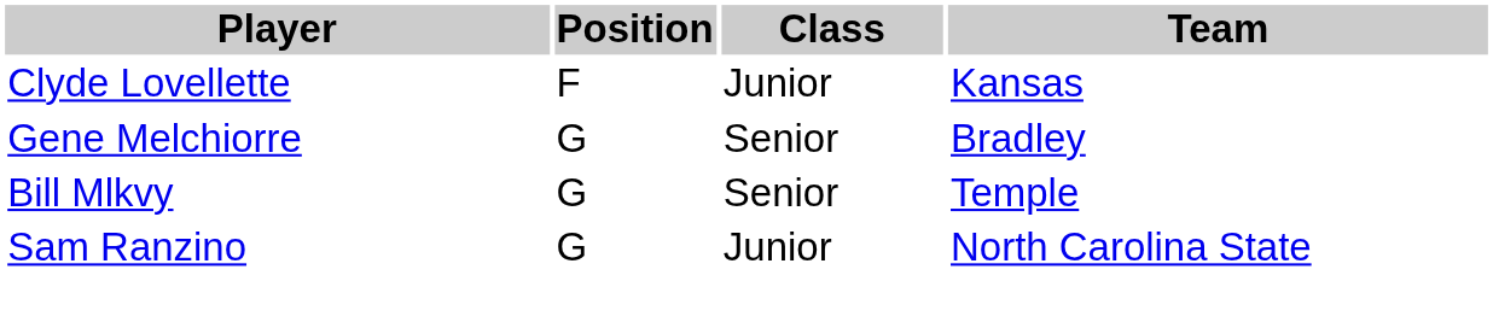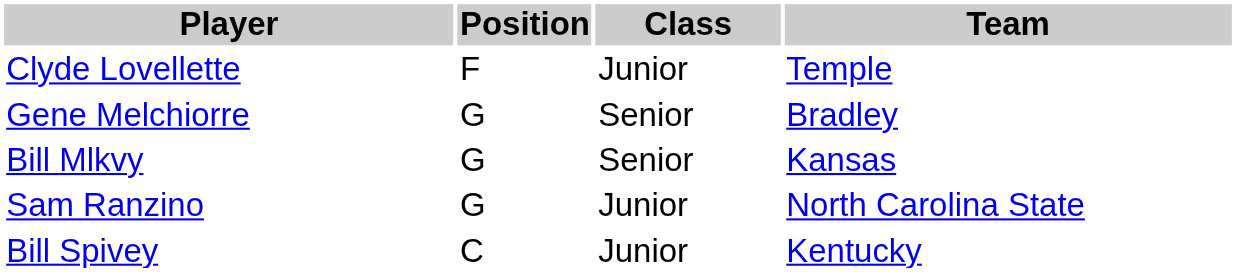 <table style="width:600px" "border:'1' 'solid' 'gray'">
 <tr>
 <th style="background:#CCCCCC;width:40%">Player</th>
 <th style="background:#CCCCCC;width:4%">Position</th>
 <th style="background:#CCCCCC;width:16%">Class</th>
 <th style="background:#CCCCCC;width:40%">Team</th>
 </tr>
 <tr>
 <td><a href='#'>Clyde Lovellette</a></td>
 <td>F</td>
 <td>Junior</td>
-<td><a href='#'>Kansas</a></td>
+<td><a href='#'>Temple</a></td>
 </tr>
 <tr>
 <td><a href='#'>Gene Melchiorre</a></td>
 <td>G</td>
 <td>Senior</td>
 <td><a href='#'>Bradley</a></td>
 </tr>
 <tr>
 <td><a href='#'>Bill Mlkvy</a></td>
 <td>G</td>
 <td>Senior</td>
-<td><a href='#'>Temple</a></td>
+<td><a href='#'>Kansas</a></td>
 </tr>
 <tr>
 <td><a href='#'>Sam Ranzino</a></td>
 <td>G</td>
 <td>Junior</td>
 <td><a href='#'>North Carolina State</a></td>
 </tr>
+<tr>
+<td><a href='#'>Bill Spivey</a></td>
+<td>C</td>
+<td>Junior</td>
+<td><a href='#'>Kentucky</a></td>
+</tr>
 </table>
